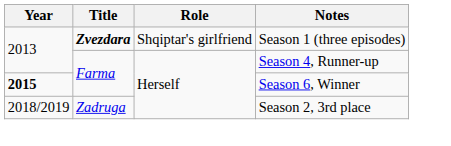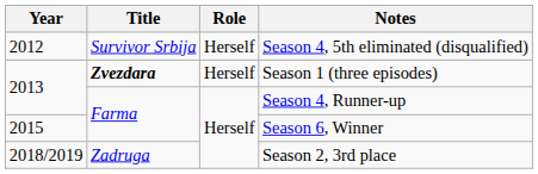 <table class="wikitable">
 <tr>
 <th>Year</th>
 <th>Title</th>
 <th>Role</th>
 <th>Notes</th>
 </tr>
 <tr>
+<td>2012</td>
+<td><em><a href='#'>Survivor Srbija</a></em></td>
+<td>Herself</td>
+<td><a href='#'>Season 4</a>, 5th eliminated (disqualified)</td>
+</tr>
+<tr>
 <td rowspan="2">2013</td>
 <td><strong><em>Zvezdara</em></strong></td>
-<td>Shqiptar's girlfriend</td>
+<td>Herself</td>
 <td>Season 1 (three episodes)</td>
 </tr>
 <tr>
 <td rowspan="2"><em><a href='#'>Farma</a></em></td>
 <td rowspan="4">Herself</td>
 <td><a href='#'>Season 4</a>, Runner-up</td>
 </tr>
 <tr>
-<td><strong>2015</strong></td>
+<td>2015</td>
 <td><a href='#'>Season 6</a>, Winner</td>
 </tr>
 <tr>
 <td>2018/2019</td>
 <td rowspan="2"><em><a href='#'>Zadruga</a></em></td>
 <td>Season 2, 3rd place</td>
 </tr>
 </table>
